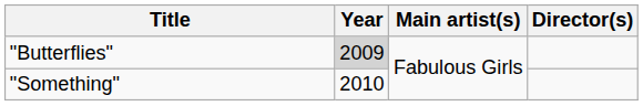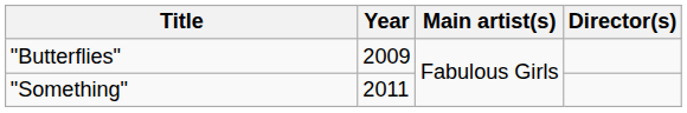 <table class="wikitable plainrowheaders">
 <tr>
 <th scope="col" style="width:16em;">Title</th>
 <th scope="col">Year</th>
 <th scope="col">Main artist(s)</th>
 <th scope="col">Director(s)</th>
 </tr>
 <tr>
 <td>"Butterflies"</td>
-<td style="background: lightgrey;">2009</td>
+<td>2009</td>
 <td rowspan=2>Fabulous Girls</td>
 <td></td>
 </tr>
 <tr>
 <td>"Something"</td>
-<td>2010</td>
+<td>2011</td>
 <td></td>
 </tr>
 </table>
